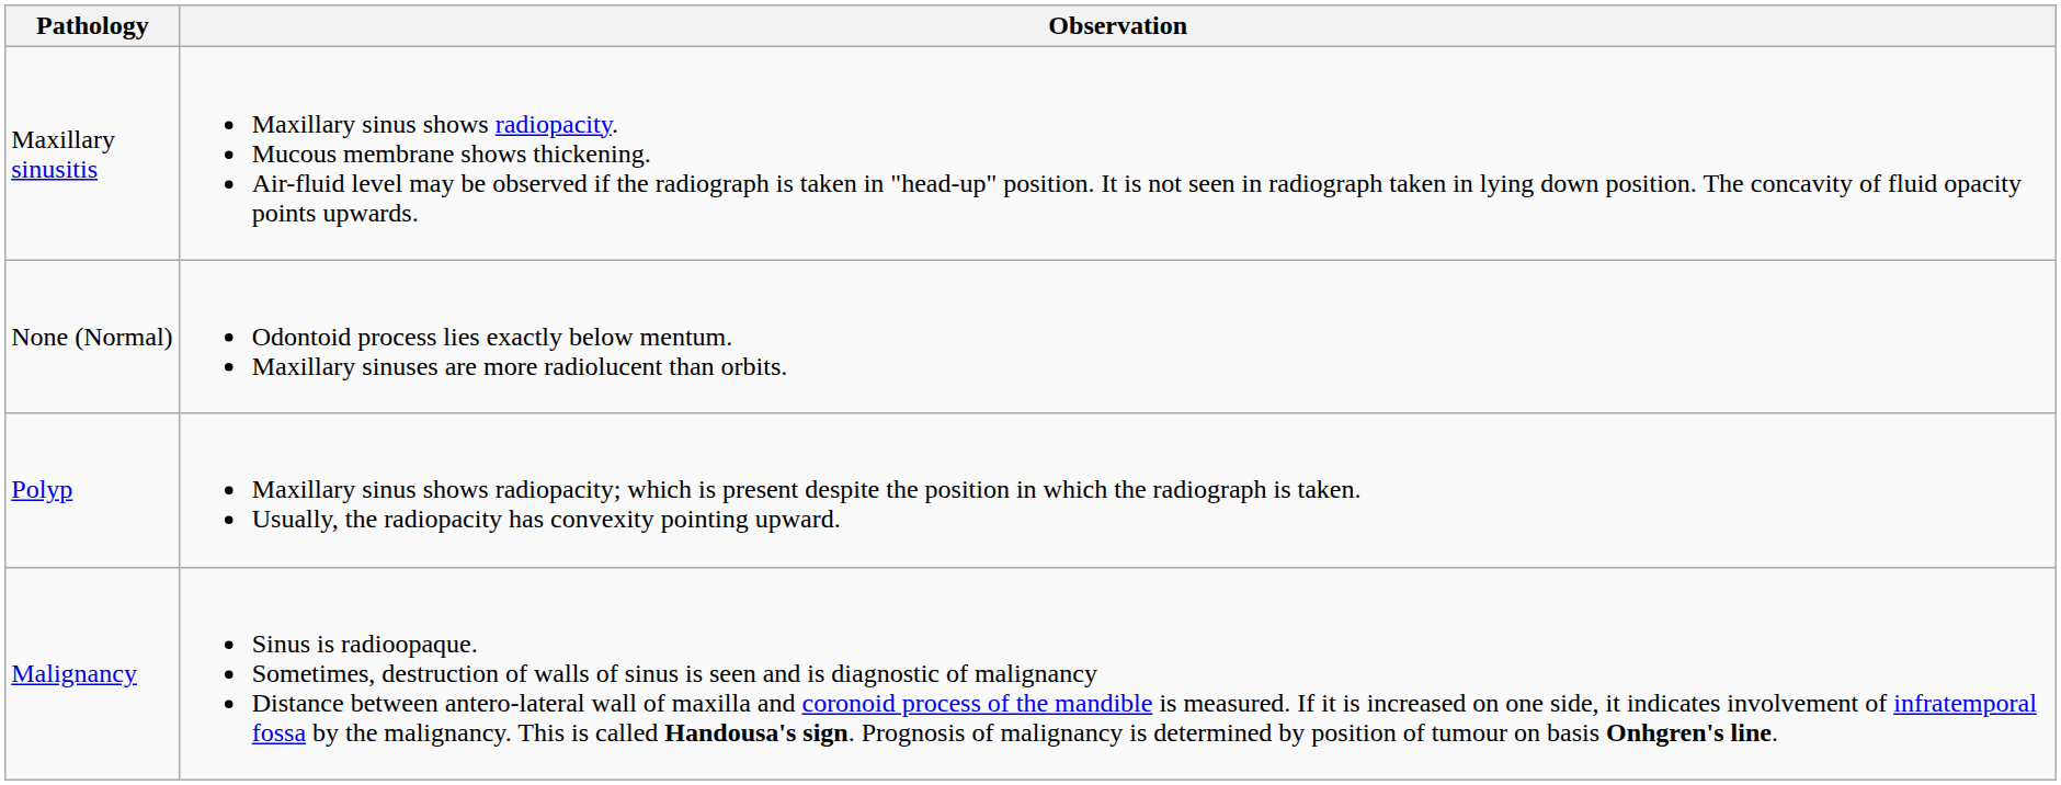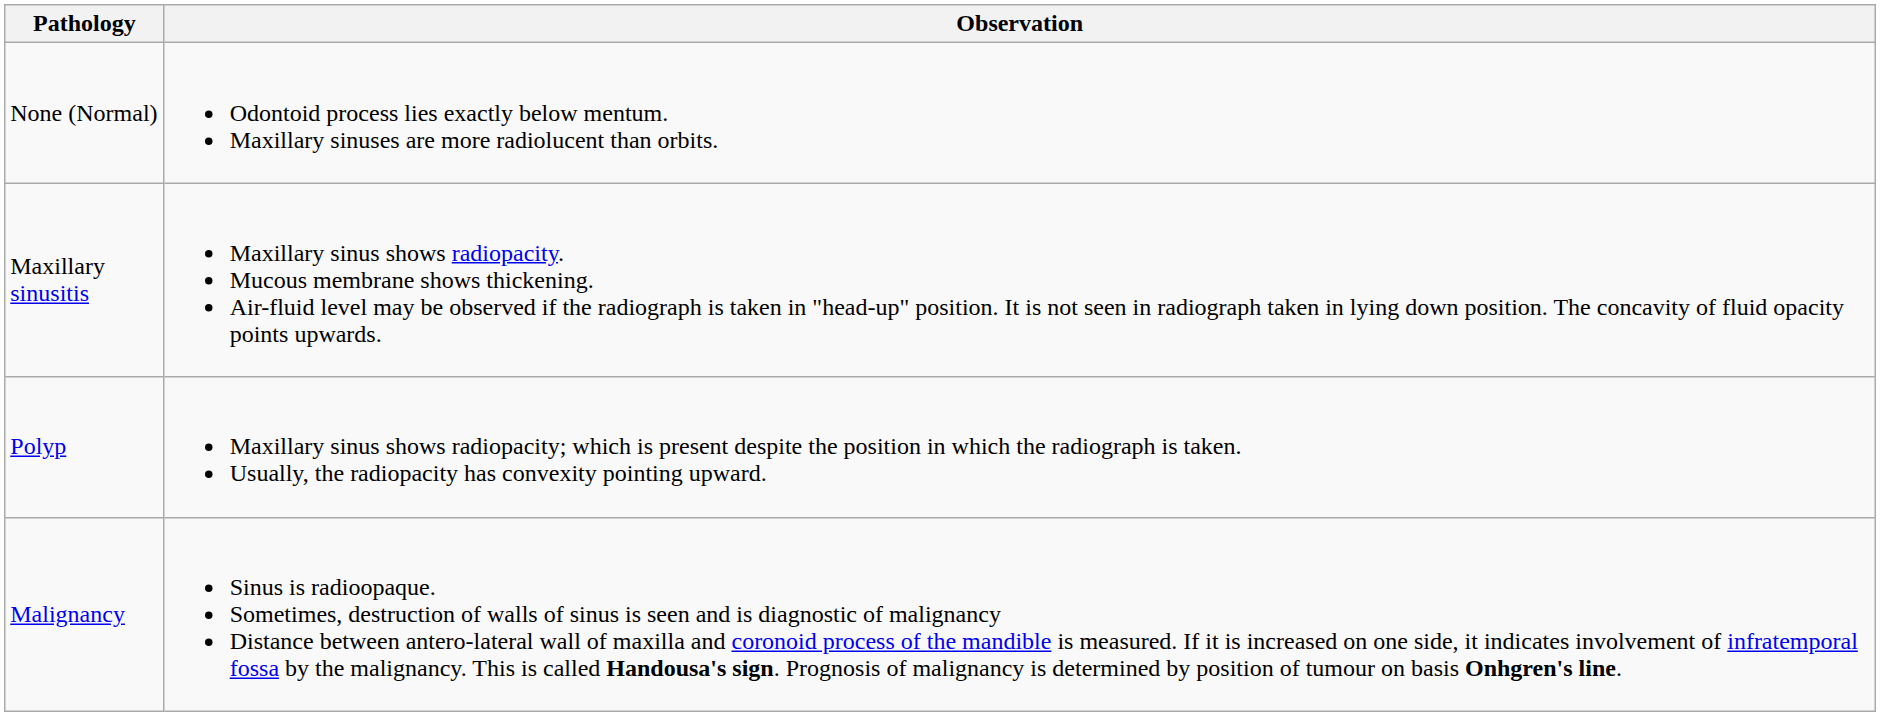 <table class="wikitable">
 <tr>
 <th>Pathology</th>
 <th>Observation</th>
 </tr>
 <tr>
+<td>None (Normal)</td>
+<td><br><ul><li>Odontoid process lies exactly below mentum.</li><li>Maxillary sinuses are more radiolucent than orbits.</li></ul></td>
+</tr>
+<tr>
 <td>Maxillary <a href='#'>sinusitis</a></td>
 <td><br><ul><li>Maxillary sinus shows <a href='#'>radiopacity</a>.</li><li>Mucous membrane shows thickening.</li><li>Air-fluid level may be observed if the radiograph is taken in "head-up" position. It is not seen in radiograph taken in lying down position. The concavity of fluid opacity points upwards.</li></ul></td>
-</tr>
-<tr>
-<td>None (Normal)</td>
-<td><br><ul><li>Odontoid process lies exactly below mentum.</li><li>Maxillary sinuses are more radiolucent than orbits.</li></ul></td>
 </tr>
 <tr>
 <td><a href='#'>Polyp</a></td>
 <td><br><ul><li>Maxillary sinus shows radiopacity; which is present despite the position in which the radiograph is taken.</li><li>Usually, the radiopacity has convexity pointing upward.</li></ul></td>
 </tr>
 <tr>
 <td><a href='#'>Malignancy</a></td>
 <td><br><ul><li>Sinus is radioopaque.</li><li>Sometimes, destruction of walls of sinus is seen and is diagnostic of malignancy</li><li>Distance between antero-lateral wall of maxilla and <a href='#'>coronoid process of the mandible</a> is measured. If it is increased on one side, it indicates involvement of <a href='#'>infratemporal fossa</a> by the malignancy. This is called <strong>Handousa's sign</strong>. Prognosis of malignancy is determined by position of tumour on basis <strong>Onhgren's line</strong>.</li></ul></td>
 </tr>
 </table>
